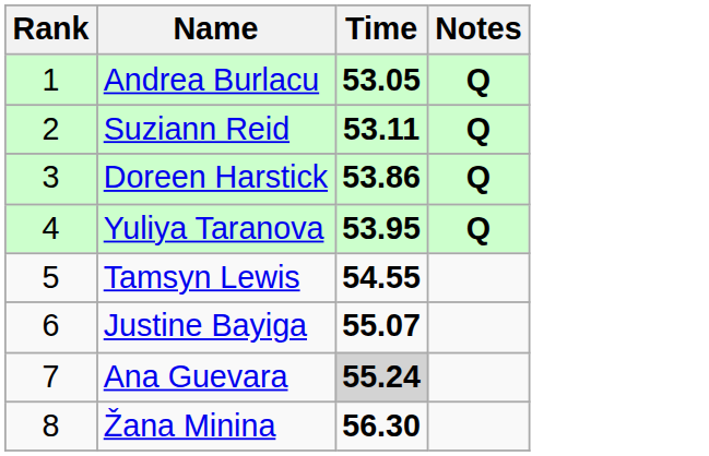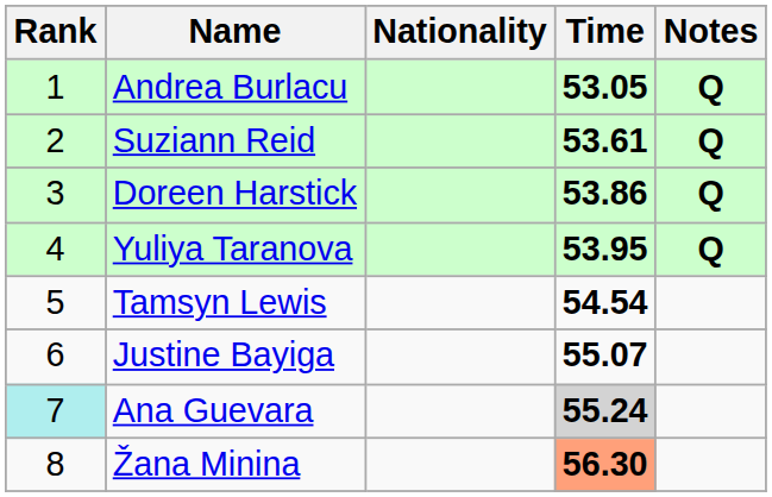 <table class="wikitable sortable" style="text-align:center">
 <tr>
 <th>Rank</th>
 <th>Name</th>
+<th>Nationality</th>
 <th>Time</th>
 <th>Notes</th>
 </tr>
 <tr bgcolor=ccffcc>
 <td>1</td>
 <td align=left><a href='#'>Andrea Burlacu</a></td>
+<td align=left></td>
 <td><strong>53.05</strong></td>
 <td><strong>Q</strong></td>
 </tr>
 <tr bgcolor=ccffcc>
 <td>2</td>
 <td align=left><a href='#'>Suziann Reid</a></td>
-<td><strong>53.11</strong></td>
+<td align=left></td>
+<td><strong>53.61</strong></td>
 <td><strong>Q</strong></td>
 </tr>
 <tr bgcolor=ccffcc>
 <td>3</td>
 <td align=left><a href='#'>Doreen Harstick</a></td>
+<td align=left></td>
 <td><strong>53.86</strong></td>
 <td><strong>Q</strong></td>
 </tr>
 <tr bgcolor=ccffcc>
 <td>4</td>
 <td align=left><a href='#'>Yuliya Taranova</a></td>
+<td align=left></td>
 <td><strong>53.95</strong></td>
 <td><strong>Q</strong></td>
 </tr>
 <tr>
 <td>5</td>
 <td align=left><a href='#'>Tamsyn Lewis</a></td>
-<td><strong>54.55</strong></td>
+<td align=left></td>
+<td><strong>54.54</strong></td>
 <td></td>
 </tr>
 <tr>
 <td>6</td>
 <td align=left><a href='#'>Justine Bayiga</a></td>
+<td align=left></td>
 <td><strong>55.07</strong></td>
 <td></td>
 </tr>
 <tr>
-<td>7</td>
+<td style="background: paleturquoise;">7</td>
 <td align=left><a href='#'>Ana Guevara</a></td>
+<td align=left></td>
 <td style="background: lightgrey;"><strong>55.24</strong></td>
 <td></td>
 </tr>
 <tr>
 <td>8</td>
 <td align=left><a href='#'>Žana Minina</a></td>
-<td><strong>56.30</strong></td>
+<td align=left></td>
+<td style="background: lightsalmon;"><strong>56.30</strong></td>
 <td></td>
 </tr>
 </table>
